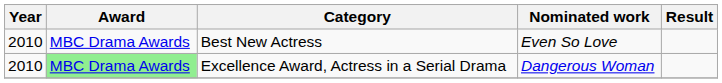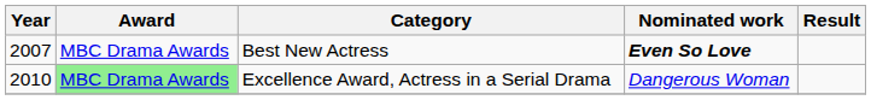 <table class="wikitable" style="font-size: 95%; width:700px">
 <tr>
 <th width=10>Year</th>
 <th>Award</th>
 <th>Category</th>
 <th>Nominated work</th>
 <th>Result</th>
 </tr>
 <tr>
-<td>2010</td>
+<td>2007</td>
 <td><a href='#'>MBC Drama Awards</a></td>
 <td>Best New Actress</td>
-<td><em>Even So Love</em></td>
+<td><strong><em>Even So Love</em></strong></td>
 <td></td>
 </tr>
 <tr>
 <td>2010</td>
 <td style="background: lightgreen;"><a href='#'>MBC Drama Awards</a></td>
 <td>Excellence Award, Actress in a Serial Drama</td>
 <td><em><a href='#'>Dangerous Woman</a></em></td>
 <td></td>
 </tr>
 <tr>
 </tr>
 </table>
